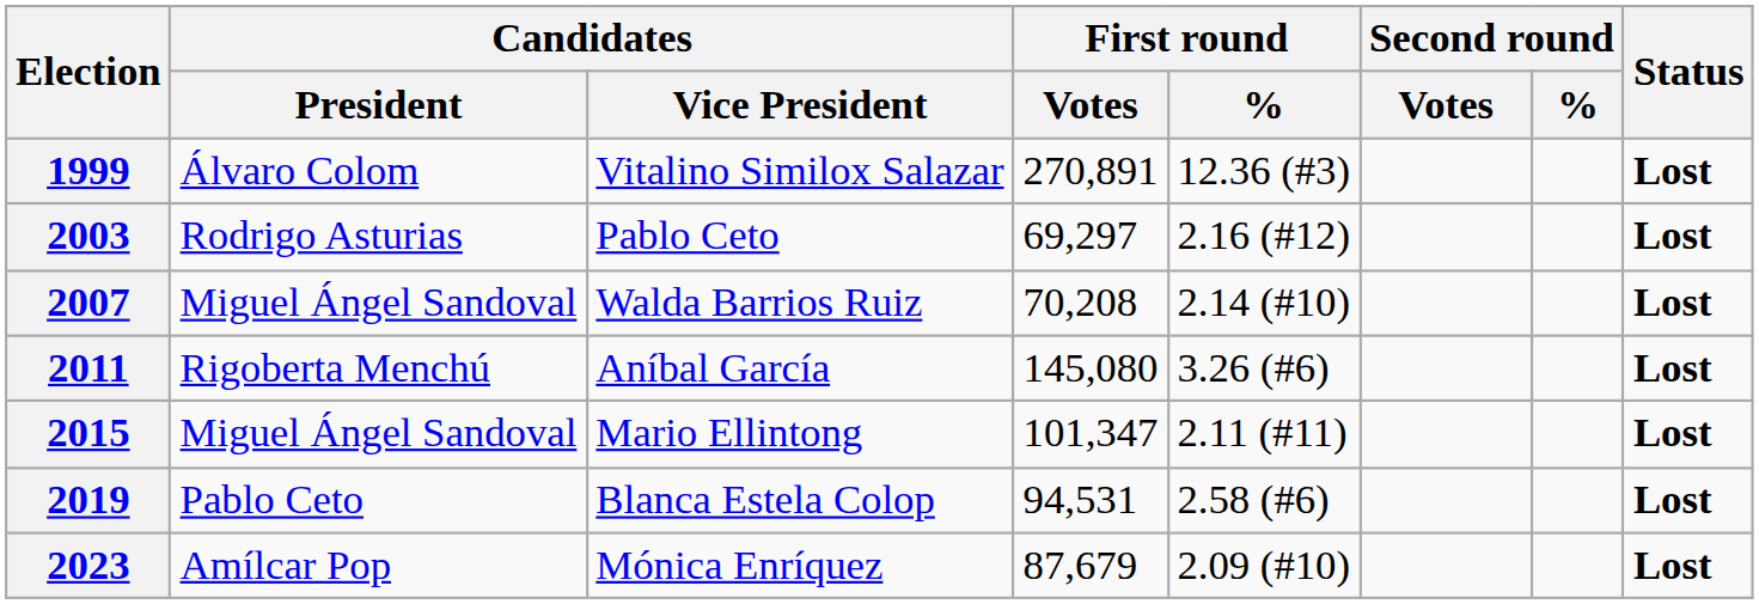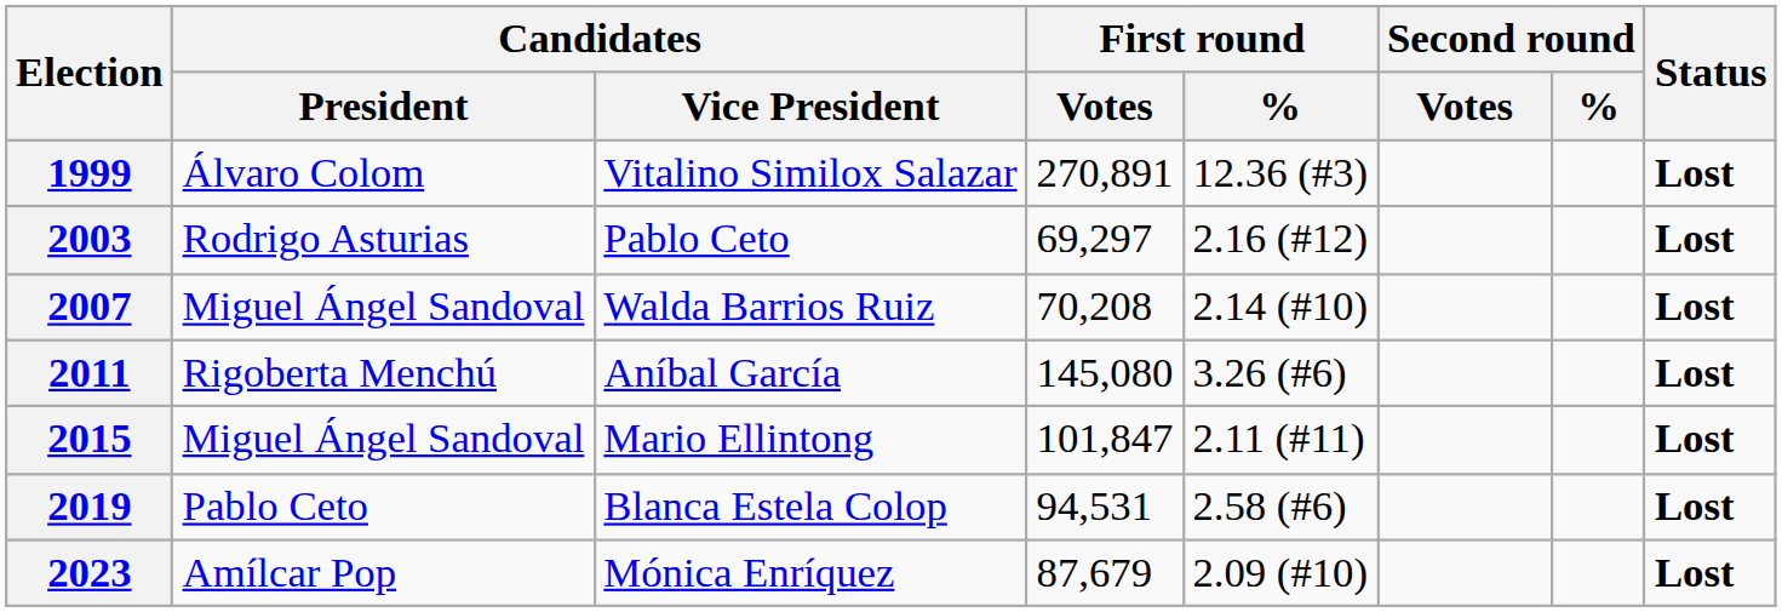 <table class="wikitable" style="text-align:left;">
 <tr>
 <th rowspan=2>Election</th>
 <th colspan=2>Candidates</th>
 <th colspan=2>First round</th>
 <th colspan=2>Second round</th>
 <th rowspan=2>Status</th>
 </tr>
 <tr>
 <th>President</th>
 <th>Vice President</th>
 <th>Votes</th>
 <th>%</th>
 <th>Votes</th>
 <th>%</th>
 </tr>
 <tr>
 <th><a href='#'>1999</a></th>
 <td><a href='#'>Álvaro Colom</a></td>
 <td><a href='#'>Vitalino Similox Salazar</a></td>
 <td>270,891</td>
 <td>12.36   (#3)</td>
 <td></td>
 <td></td>
 <td><strong>Lost</strong> </td>
 </tr>
 <tr>
 <th><a href='#'>2003</a></th>
 <td><a href='#'>Rodrigo Asturias</a></td>
 <td><a href='#'>Pablo Ceto</a></td>
 <td>69,297</td>
 <td>2.16   (#12)</td>
 <td></td>
 <td></td>
 <td><strong>Lost</strong> </td>
 </tr>
 <tr>
 <th><a href='#'>2007</a></th>
 <td><a href='#'>Miguel Ángel Sandoval</a></td>
 <td><a href='#'>Walda Barrios Ruiz</a></td>
 <td>70,208</td>
 <td>2.14    (#10)</td>
 <td></td>
 <td></td>
 <td><strong>Lost</strong> </td>
 </tr>
 <tr>
 <th><a href='#'>2011</a></th>
 <td><a href='#'>Rigoberta Menchú</a></td>
 <td><a href='#'>Aníbal García</a></td>
 <td>145,080</td>
 <td>3.26   (#6)</td>
 <td></td>
 <td></td>
 <td><strong>Lost</strong> </td>
 </tr>
 <tr>
 <th><a href='#'>2015</a></th>
 <td><a href='#'>Miguel Ángel Sandoval</a></td>
 <td><a href='#'>Mario Ellintong</a></td>
-<td>101,347</td>
+<td>101,847</td>
 <td>2.11   (#11)</td>
 <td></td>
 <td></td>
 <td><strong>Lost</strong> </td>
 </tr>
 <tr>
 <th><a href='#'>2019</a></th>
 <td><a href='#'>Pablo Ceto</a></td>
 <td><a href='#'>Blanca Estela Colop</a></td>
 <td>94,531</td>
 <td>2.58   (#6)</td>
 <td></td>
 <td></td>
 <td><strong>Lost</strong> </td>
 </tr>
 <tr>
 <th><a href='#'>2023</a></th>
 <td><a href='#'>Amílcar Pop</a></td>
 <td><a href='#'>Mónica Enríquez</a></td>
 <td>87,679</td>
 <td>2.09 (#10)</td>
 <td></td>
 <td></td>
 <td><strong>Lost</strong> </td>
 </tr>
 </table>
